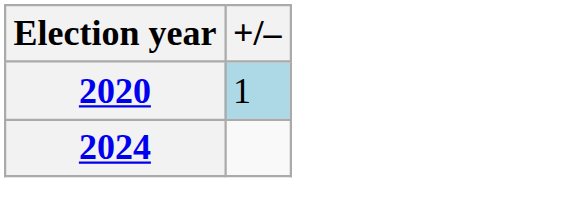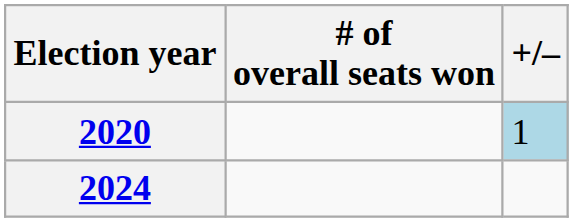 <table class=wikitable>
 <tr>
 <th>Election year</th>
+<th># of<br>overall seats won</th>
 <th>+/–</th>
 </tr>
 <tr>
 <th><a href='#'>2020</a></th>
+<td></td>
 <td style="background: lightblue;"> 1</td>
 </tr>
 <tr>
 <th><a href='#'>2024</a></th>
 <td></td>
+<td></td>
 </tr>
 </table>
